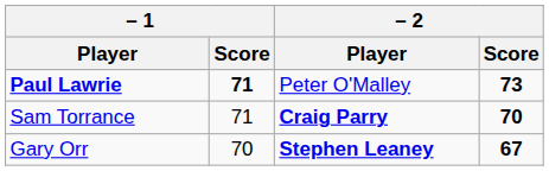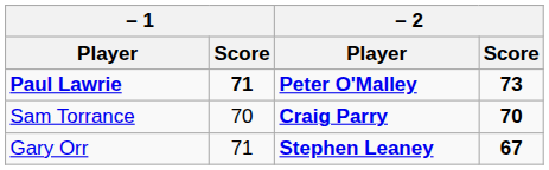 <table class=wikitable>
 <tr>
 <th colspan=2> – 1</th>
 <th colspan=2> – 2</th>
 </tr>
 <tr>
 <th width=155>Player</th>
 <th>Score</th>
 <th width=155>Player</th>
 <th>Score</th>
 </tr>
 <tr>
 <td><strong><a href='#'>Paul Lawrie</a></strong></td>
 <td align=center><strong>71</strong></td>
-<td><a href='#'>Peter O'Malley</a></td>
+<td><strong><a href='#'>Peter O'Malley</a></strong></td>
 <td align=center><strong>73</strong></td>
 </tr>
 <tr>
 <td><a href='#'>Sam Torrance</a></td>
-<td align=center>71</td>
+<td align=center>70</td>
 <td><strong><a href='#'>Craig Parry</a></strong></td>
 <td align=center><strong>70</strong></td>
 </tr>
 <tr>
 <td><a href='#'>Gary Orr</a></td>
-<td align=center>70</td>
+<td align=center>71</td>
 <td><strong><a href='#'>Stephen Leaney</a></strong></td>
 <td align=center><strong>67</strong></td>
 </tr>
 </table>
